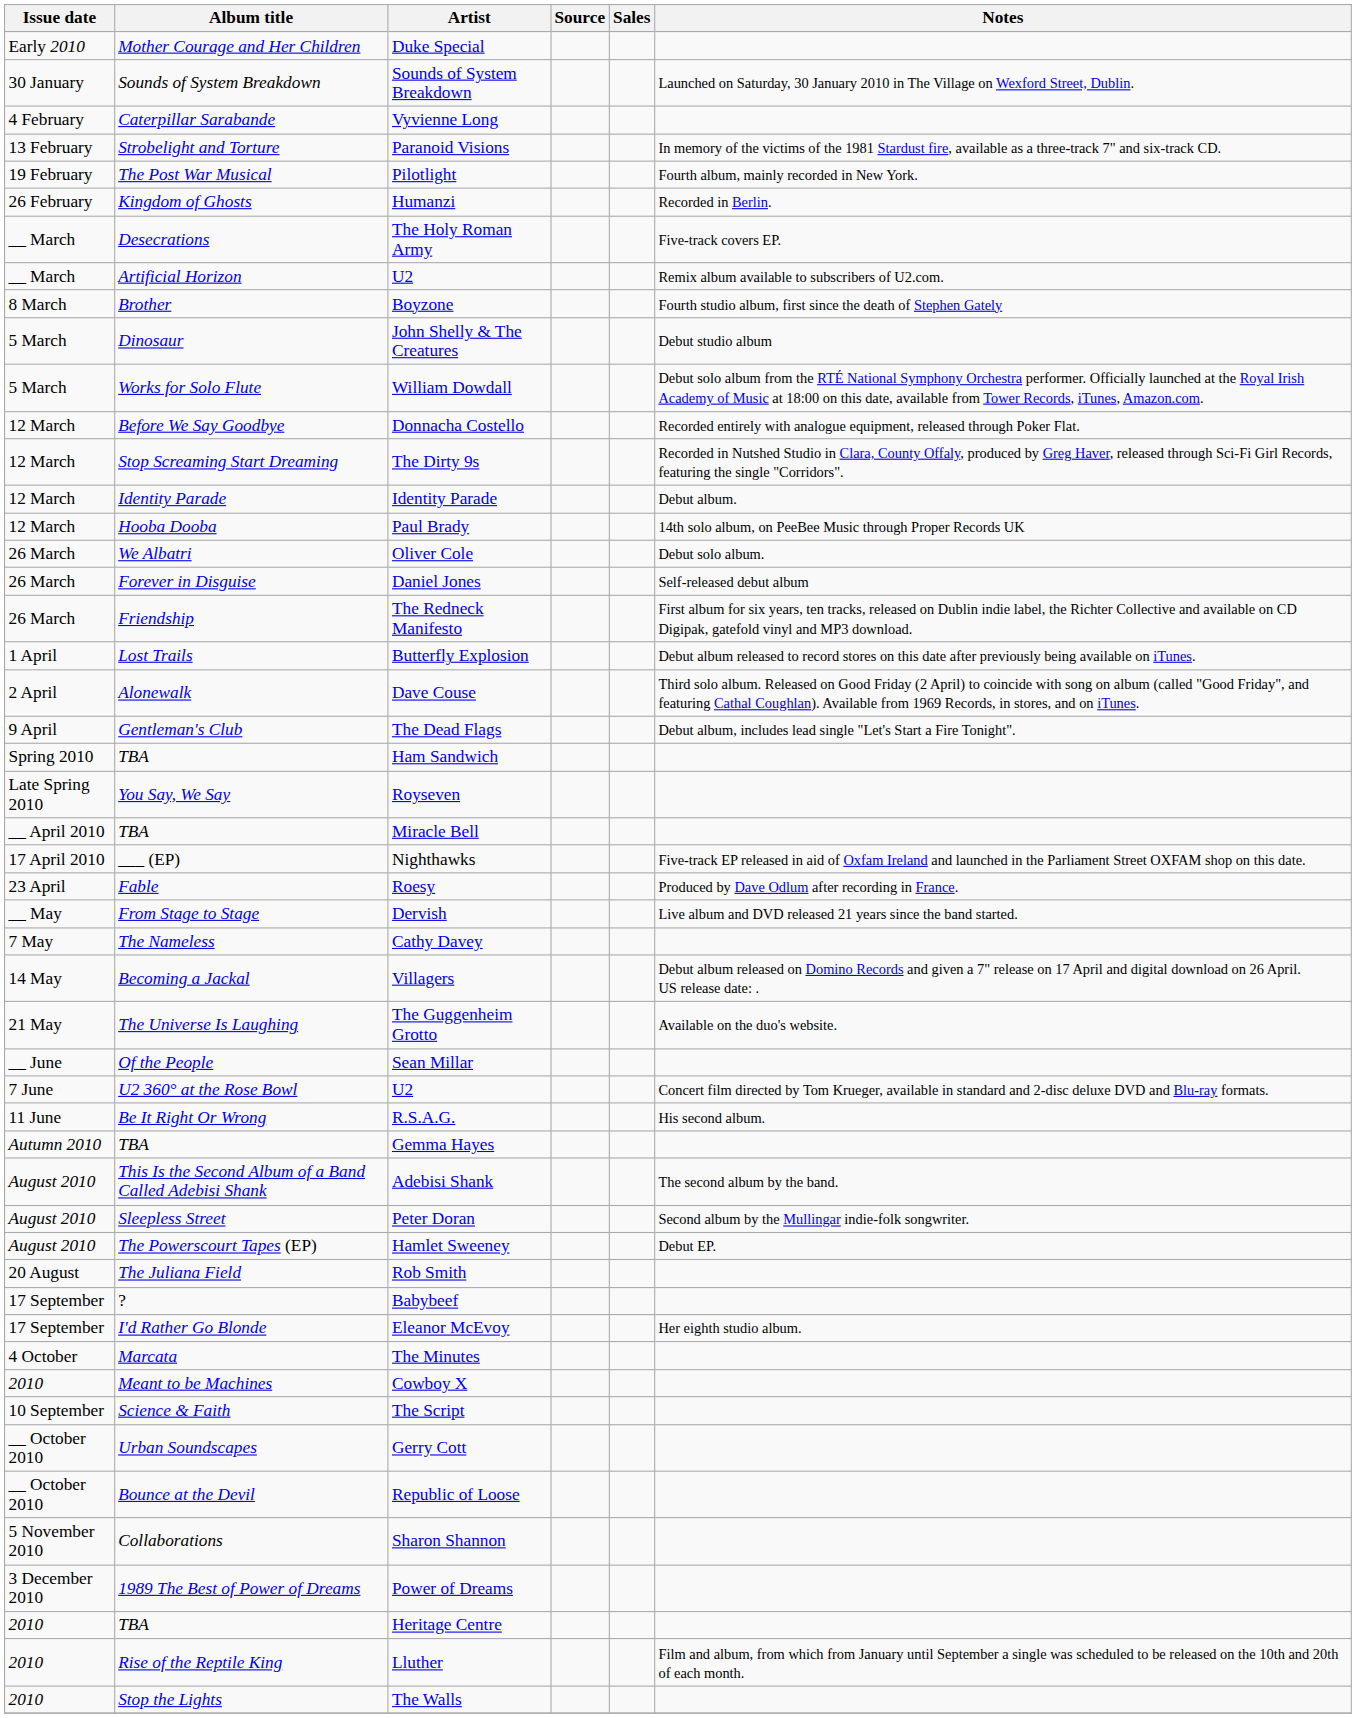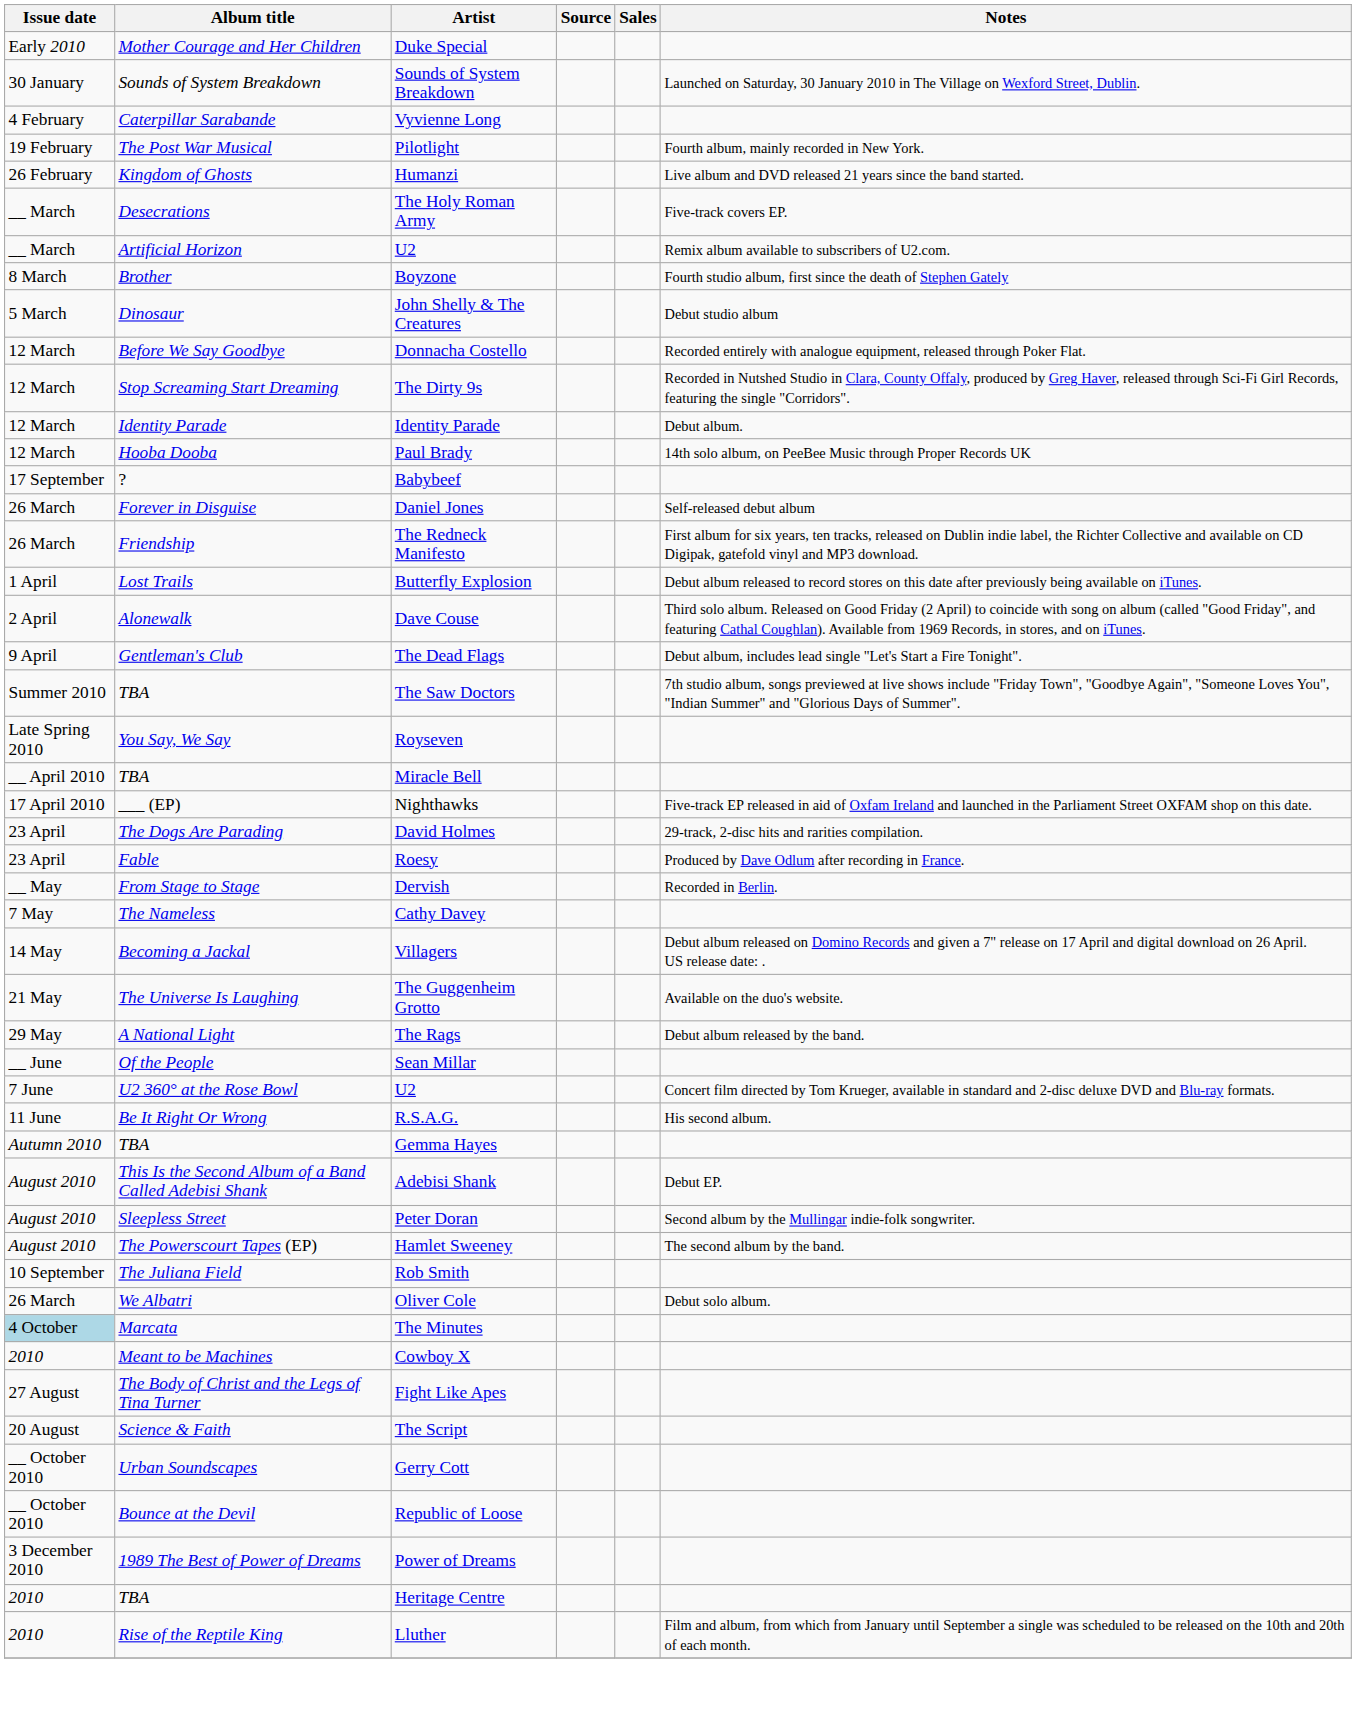 <table class="wikitable">
 <tr>
 <th>Issue date</th>
 <th>Album title</th>
 <th>Artist</th>
 <th>Source</th>
 <th>Sales</th>
 <th>Notes</th>
 </tr>
 <tr>
 <td>Early <em>2010</em></td>
 <td><em><a href='#'>Mother Courage and Her Children</a></em></td>
 <td><a href='#'>Duke Special</a></td>
 <td></td>
 <td></td>
 <td></td>
 </tr>
 <tr>
 <td>30 January</td>
 <td><em>Sounds of System Breakdown</em></td>
 <td><a href='#'>Sounds of System Breakdown</a></td>
 <td></td>
 <td></td>
 <td><small>Launched on Saturday, 30 January 2010 in The Village on <a href='#'>Wexford Street, Dublin</a>.</small></td>
 </tr>
 <tr>
 <td>4 February</td>
 <td><em><a href='#'>Caterpillar Sarabande</a></em></td>
 <td><a href='#'>Vyvienne Long</a></td>
 <td></td>
 <td></td>
 <td></td>
 </tr>
 <tr>
-<td>13 February</td>
-<td><em><a href='#'>Strobelight and Torture</a></em></td>
-<td><a href='#'>Paranoid Visions</a></td>
-<td></td>
-<td></td>
-<td><small>In memory of the victims of the 1981 <a href='#'>Stardust fire</a>, available as a three-track 7" and six-track CD.</small></td>
-</tr>
-<tr>
 <td>19 February</td>
 <td><em><a href='#'>The Post War Musical</a></em></td>
 <td><a href='#'>Pilotlight</a></td>
 <td></td>
 <td></td>
 <td><small> Fourth album, mainly recorded in New York. </small></td>
 </tr>
 <tr>
 <td>26 February</td>
 <td><em><a href='#'>Kingdom of Ghosts</a></em></td>
 <td><a href='#'>Humanzi</a></td>
 <td></td>
 <td></td>
-<td><small>Recorded in <a href='#'>Berlin</a>.</small></td>
+<td><small> Live album and DVD released 21 years since the band started. </small></td>
 </tr>
 <tr>
 <td>__ March</td>
 <td><em><a href='#'>Desecrations</a></em></td>
 <td><a href='#'>The Holy Roman Army</a></td>
 <td></td>
 <td></td>
 <td><small>Five-track covers EP.</small></td>
 </tr>
 <tr>
 <td>__ March</td>
 <td><em><a href='#'>Artificial Horizon</a></em></td>
 <td><a href='#'>U2</a></td>
 <td></td>
 <td></td>
 <td><small>Remix album available to subscribers of U2.com.</small></td>
 </tr>
 <tr>
 <td>8 March</td>
 <td><em><a href='#'>Brother</a></em></td>
 <td><a href='#'>Boyzone</a></td>
 <td></td>
 <td></td>
 <td><small>Fourth studio album, first since the death of <a href='#'>Stephen Gately</a></small></td>
 </tr>
 <tr>
 <td>5 March</td>
 <td><em><a href='#'>Dinosaur</a></em></td>
 <td><a href='#'>John Shelly & The Creatures</a></td>
 <td></td>
 <td></td>
 <td><small>Debut studio album</small></td>
 </tr>
 <tr>
-<td>5 March</td>
-<td><em><a href='#'>Works for Solo Flute</a></em></td>
-<td><a href='#'>William Dowdall</a></td>
-<td></td>
-<td></td>
-<td><small>Debut solo album from the <a href='#'>RTÉ National Symphony Orchestra</a> performer. Officially launched at the <a href='#'>Royal Irish Academy of Music</a> at 18:00 on this date, available from <a href='#'>Tower Records</a>, <a href='#'>iTunes</a>, <a href='#'>Amazon.com</a>.</small></td>
-</tr>
-<tr>
 <td>12 March</td>
 <td><em><a href='#'>Before We Say Goodbye</a></em></td>
 <td><a href='#'>Donnacha Costello</a></td>
 <td></td>
 <td></td>
 <td><small>Recorded entirely with analogue equipment, released through Poker Flat.</small></td>
 </tr>
 <tr>
 <td>12 March</td>
 <td><em><a href='#'>Stop Screaming Start Dreaming</a></em></td>
 <td><a href='#'>The Dirty 9s</a></td>
 <td></td>
 <td></td>
 <td><small>Recorded in Nutshed Studio in <a href='#'>Clara, County Offaly</a>, produced by <a href='#'>Greg Haver</a>, released through Sci-Fi Girl Records, featuring the single "Corridors".</small></td>
 </tr>
 <tr>
 <td>12 March</td>
 <td><em><a href='#'>Identity Parade</a></em></td>
 <td><a href='#'>Identity Parade</a></td>
 <td></td>
 <td></td>
 <td><small>Debut album.</small></td>
 </tr>
 <tr>
 <td>12 March</td>
 <td><em><a href='#'>Hooba Dooba</a></em></td>
 <td><a href='#'>Paul Brady</a></td>
 <td></td>
 <td></td>
 <td><small>14th solo album, on PeeBee Music through Proper Records UK</small></td>
 </tr>
 <tr>
-<td>26 March</td>
-<td><em><a href='#'>We Albatri</a></em></td>
-<td><a href='#'>Oliver Cole</a></td>
+<td>17 September</td>
+<td>?</td>
+<td><a href='#'>Babybeef</a></td>
 <td></td>
 <td></td>
-<td><small>Debut solo album.</small></td>
+<td></td>
 </tr>
 <tr>
 <td>26 March</td>
 <td><em><a href='#'>Forever in Disguise</a></em></td>
 <td><a href='#'>Daniel Jones</a></td>
 <td></td>
 <td></td>
 <td><small>Self-released debut album</small></td>
 </tr>
 <tr>
 <td>26 March</td>
 <td><em><a href='#'>Friendship</a></em></td>
 <td><a href='#'>The Redneck Manifesto</a></td>
 <td></td>
 <td></td>
 <td><small>First album for six years, ten tracks, released on Dublin indie label, the Richter Collective and available on CD Digipak, gatefold vinyl and MP3 download.</small></td>
 </tr>
 <tr>
 <td>1 April</td>
 <td><em><a href='#'>Lost Trails</a></em></td>
 <td><a href='#'>Butterfly Explosion</a></td>
 <td></td>
 <td></td>
 <td><small>Debut album released to record stores on this date after previously being available on <a href='#'>iTunes</a>.</small></td>
 </tr>
 <tr>
 <td>2 April</td>
 <td><em><a href='#'>Alonewalk</a></em></td>
 <td><a href='#'>Dave Couse</a></td>
 <td></td>
 <td></td>
 <td><small>Third solo album. Released on Good Friday (2 April) to coincide with song on album (called "Good Friday", and featuring <a href='#'>Cathal Coughlan</a>). Available from 1969 Records, in stores, and on <a href='#'>iTunes</a>.</small></td>
 </tr>
 <tr>
 <td>9 April</td>
 <td><em><a href='#'>Gentleman's Club</a></em></td>
 <td><a href='#'>The Dead Flags</a></td>
 <td></td>
 <td></td>
 <td><small>Debut album, includes lead single "Let's Start a Fire Tonight".</small></td>
 </tr>
 <tr>
-<td>Spring 2010</td>
+<td>Summer 2010</td>
 <td><em>TBA</em></td>
-<td><a href='#'>Ham Sandwich</a></td>
+<td><a href='#'>The Saw Doctors</a></td>
 <td></td>
 <td></td>
-<td></td>
+<td><small>7th studio album, songs previewed at live shows include "Friday Town", "Goodbye Again", "Someone Loves You", "Indian Summer" and "Glorious Days of Summer".</small></td>
 </tr>
 <tr>
 <td>Late Spring 2010</td>
 <td><em><a href='#'>You Say, We Say</a></em></td>
 <td><a href='#'>Royseven</a></td>
 <td></td>
 <td></td>
 <td></td>
 </tr>
 <tr>
 <td>__ April 2010</td>
 <td><em>TBA</em></td>
 <td><a href='#'>Miracle Bell</a></td>
 <td></td>
 <td></td>
 <td></td>
 </tr>
 <tr>
 <td>17 April 2010</td>
 <td>___ (EP)</td>
 <td>Nighthawks</td>
 <td></td>
 <td></td>
 <td><small>Five-track EP released in aid of <a href='#'>Oxfam Ireland</a> and launched in the Parliament Street OXFAM shop on this date. </small></td>
 </tr>
 <tr>
 <td>23 April</td>
+<td><em><a href='#'>The Dogs Are Parading</a></em></td>
+<td><a href='#'>David Holmes</a></td>
+<td></td>
+<td></td>
+<td><small> 29-track, 2-disc hits and rarities compilation. </small></td>
+</tr>
+<tr>
+<td>23 April</td>
 <td><em><a href='#'>Fable</a></em></td>
 <td><a href='#'>Roesy</a></td>
 <td></td>
 <td></td>
 <td><small>Produced by <a href='#'>Dave Odlum</a> after recording in <a href='#'>France</a>.</small></td>
 </tr>
 <tr>
 <td>__ May</td>
 <td><em><a href='#'>From Stage to Stage</a></em></td>
 <td><a href='#'>Dervish</a></td>
 <td></td>
 <td></td>
-<td><small> Live album and DVD released 21 years since the band started. </small></td>
+<td><small>Recorded in <a href='#'>Berlin</a>.</small></td>
 </tr>
 <tr>
 <td>7 May</td>
 <td><em><a href='#'>The Nameless</a></em></td>
 <td><a href='#'>Cathy Davey</a></td>
 <td></td>
 <td></td>
 <td></td>
 </tr>
 <tr>
 <td>14 May</td>
 <td><em><a href='#'>Becoming a Jackal</a></em></td>
 <td><a href='#'>Villagers</a></td>
 <td></td>
 <td></td>
 <td><small>Debut album released on <a href='#'>Domino Records</a> and given a 7" release on 17 April and digital download on 26 April. <br> US release date: . </small></td>
 </tr>
 <tr>
 <td>21 May</td>
 <td><em><a href='#'>The Universe Is Laughing</a></em></td>
 <td><a href='#'>The Guggenheim Grotto</a></td>
 <td></td>
 <td></td>
 <td><small> Available on the duo's website. </small></td>
+</tr>
+<tr>
+<td>29 May</td>
+<td><em><a href='#'>A National Light</a></em></td>
+<td><a href='#'>The Rags</a></td>
+<td></td>
+<td></td>
+<td><small>Debut album released by the band. </small></td>
 </tr>
 <tr>
 <td>__ June</td>
 <td><em><a href='#'>Of the People</a></em></td>
 <td><a href='#'>Sean Millar</a></td>
 <td></td>
 <td></td>
 <td></td>
 </tr>
 <tr>
 <td>7 June</td>
 <td><em><a href='#'>U2 360° at the Rose Bowl</a></em></td>
 <td><a href='#'>U2</a></td>
 <td></td>
 <td></td>
 <td><small> Concert film directed by Tom Krueger, available in standard and 2-disc deluxe DVD and <a href='#'>Blu-ray</a> formats. </small></td>
 </tr>
 <tr>
 <td>11 June</td>
 <td><em><a href='#'>Be It Right Or Wrong</a></em></td>
 <td><a href='#'>R.S.A.G.</a></td>
 <td></td>
 <td></td>
 <td><small>His second album. </small></td>
 </tr>
 <tr>
 <td><em>Autumn 2010</em></td>
 <td><em>TBA</em></td>
 <td><a href='#'>Gemma Hayes</a></td>
 <td></td>
 <td></td>
 <td></td>
 </tr>
 <tr>
 <td><em>August 2010</em></td>
 <td><em><a href='#'>This Is the Second Album of a Band Called Adebisi Shank</a></em></td>
 <td><a href='#'>Adebisi Shank</a></td>
 <td></td>
 <td></td>
-<td><small> The second album by the band. </small></td>
+<td><small> Debut EP. </small></td>
 </tr>
 <tr>
 <td><em>August 2010</em></td>
 <td><em><a href='#'>Sleepless Street</a></em></td>
 <td><a href='#'>Peter Doran</a></td>
 <td></td>
 <td></td>
 <td><small> Second album by the <a href='#'>Mullingar</a> indie-folk songwriter. </small></td>
 </tr>
 <tr>
 <td><em>August 2010</em></td>
 <td><em><a href='#'>The Powerscourt Tapes</a></em> (EP)</td>
 <td><a href='#'>Hamlet Sweeney</a></td>
 <td></td>
 <td></td>
-<td><small> Debut EP. </small></td>
+<td><small> The second album by the band. </small></td>
 </tr>
 <tr>
-<td>20 August</td>
+<td>10 September</td>
 <td><em><a href='#'>The Juliana Field</a></em></td>
 <td><a href='#'>Rob Smith</a></td>
 <td></td>
 <td></td>
 <td></td>
 </tr>
 <tr>
-<td>17 September</td>
-<td>?</td>
-<td><a href='#'>Babybeef</a></td>
+<td>26 March</td>
+<td><em><a href='#'>We Albatri</a></em></td>
+<td><a href='#'>Oliver Cole</a></td>
 <td></td>
 <td></td>
-<td></td>
+<td><small>Debut solo album.</small></td>
 </tr>
 <tr>
-<td>17 September</td>
-<td><em><a href='#'>I'd Rather Go Blonde</a></em></td>
-<td><a href='#'>Eleanor McEvoy</a></td>
-<td></td>
-<td></td>
-<td><small> Her eighth studio album. </small></td>
-</tr>
-<tr>
-<td>4 October</td>
+<td style="background: lightblue;">4 October</td>
 <td><em><a href='#'>Marcata</a></em></td>
 <td><a href='#'>The Minutes</a></td>
 <td></td>
 <td></td>
 <td></td>
 </tr>
 <tr>
 <td><em>2010</em></td>
 <td><em><a href='#'>Meant to be Machines</a></em></td>
 <td><a href='#'>Cowboy X</a></td>
 <td></td>
 <td></td>
 <td></td>
 </tr>
 <tr>
-<td>10 September</td>
+<td>27 August</td>
+<td><em><a href='#'>The Body of Christ and the Legs of Tina Turner</a></em></td>
+<td><a href='#'>Fight Like Apes</a></td>
+<td></td>
+<td></td>
+<td></td>
+</tr>
+<tr>
+<td>20 August</td>
 <td><em><a href='#'>Science & Faith</a></em></td>
 <td><a href='#'>The Script</a></td>
 <td></td>
 <td></td>
 <td></td>
 </tr>
 <tr>
 <td>__ October 2010</td>
 <td><em><a href='#'>Urban Soundscapes</a></em></td>
 <td><a href='#'>Gerry Cott</a></td>
 <td></td>
 <td></td>
 <td></td>
 </tr>
 <tr>
 <td>__ October 2010</td>
 <td><em><a href='#'>Bounce at the Devil</a></em></td>
 <td><a href='#'>Republic of Loose</a></td>
-<td></td>
-<td></td>
-<td></td>
-</tr>
-<tr>
-<td>5 November 2010</td>
-<td><em>Collaborations</em></td>
-<td><a href='#'>Sharon Shannon</a></td>
 <td></td>
 <td></td>
 <td></td>
 </tr>
 <tr>
 <td>3 December 2010</td>
 <td><em><a href='#'>1989 The Best of Power of Dreams</a></em></td>
 <td><a href='#'>Power of Dreams</a></td>
 <td></td>
 <td></td>
 <td></td>
 </tr>
 <tr>
 <td><em>2010</em></td>
 <td><em>TBA</em></td>
 <td><a href='#'>Heritage Centre</a></td>
 <td></td>
 <td></td>
 <td></td>
 </tr>
 <tr>
 <td><em>2010</em></td>
 <td><em><a href='#'>Rise of the Reptile King</a></em></td>
 <td><a href='#'>Lluther</a></td>
 <td></td>
 <td></td>
 <td><small>Film and album, from which from January until September a single was scheduled to be released on the 10th and 20th of each month.</small></td>
 </tr>
 <tr>
-<td><em>2010</em></td>
-<td><em><a href='#'>Stop the Lights</a></em></td>
-<td><a href='#'>The Walls</a></td>
-<td></td>
-<td></td>
-<td></td>
-</tr>
-<tr>
 </tr>
 </table>
